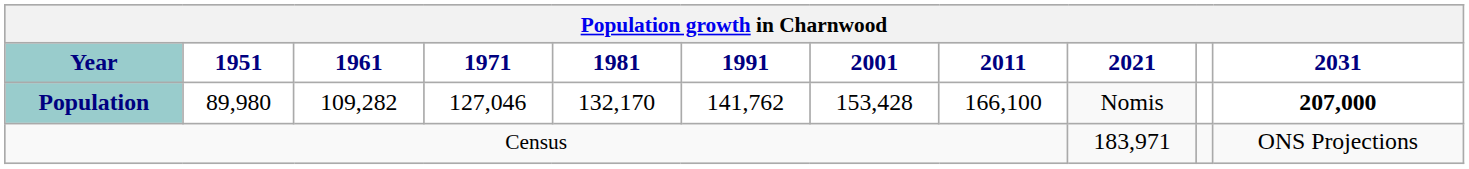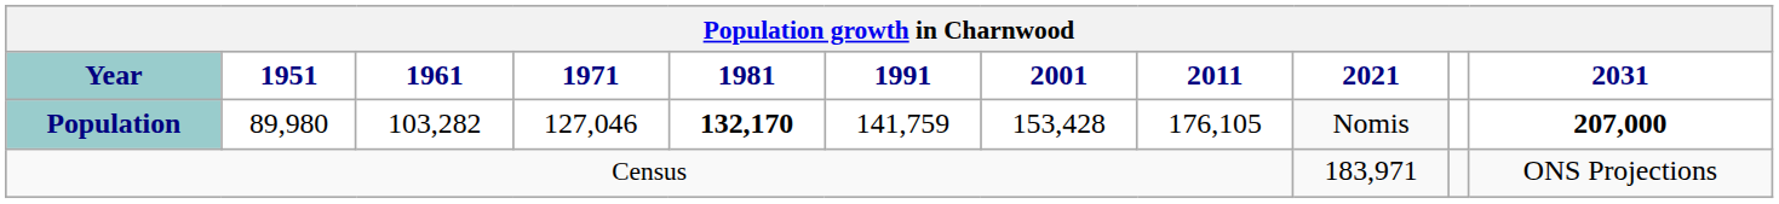 <table class="wikitable" style="font-size:90%; width:70%; border:0; text-align:center; line-height:120%;">
 <tr>
 <th colspan="11" style="text-align:center;font-size:90%;"><a href='#'>Population growth</a> in Charnwood</th>
 </tr>
 <tr>
 <th style="background:#9cc; color:navy; height:17px;">Year</th>
 <th style="background:#fff; color:navy;">1951</th>
 <th style="background:#fff; color:navy;">1961</th>
 <th style="background:#fff; color:navy;">1971</th>
 <th style="background:#fff; color:navy;">1981</th>
 <th style="background:#fff; color:navy;">1991</th>
 <th style="background:#fff; color:navy;">2001</th>
 <th style="background:#fff; color:navy;">2011</th>
 <th style="background:#fff; color:navy;">2021</th>
 <th style="background:#fff; color:navy;"></th>
 <th style="background:#fff; color:navy;">2031</th>
 </tr>
 <tr style="text-align:center;">
 <th style="background:#9cc; color:navy; height:17px;">Population</th>
 <td style="background:#fff; color:black;">89,980</td>
-<td style="background:#fff; color:black;">109,282</td>
+<td style="background:#fff; color:black;">103,282</td>
 <td style="background:#fff; color:black;">127,046</td>
-<td style="background:#fff; color:black;">132,170</td>
-<td style="background:#fff; color:black;">141,762</td>
+<td style="background:#fff; color:black;"><strong>132,170</strong></td>
+<td style="background:#fff; color:black;">141,759</td>
 <td style="background:#fff; color:black;">153,428</td>
-<td style="background:#fff; color:black;">166,100</td>
+<td style="background:#fff; color:black;">176,105</td>
 <td>Nomis</td>
 <td style="background:#fff; color:black;"></td>
 <td style="background:#fff; color:black;"><strong>207,000</strong></td>
 </tr>
 <tr>
 <td colspan="8" style="text-align:center;font-size:90%;">Census </td>
 <td>183,971</td>
 <td colspan="1" style="text-align:center;font-size:90%;"></td>
 <td>ONS Projections </td>
 </tr>
 </table>
